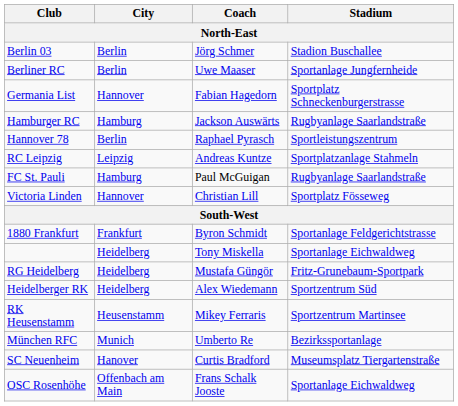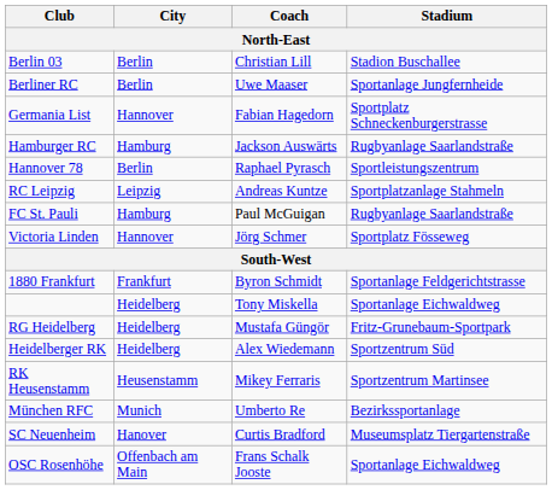 <table class="wikitable">
 <tr>
 <th>Club</th>
 <th>City</th>
 <th>Coach</th>
 <th>Stadium</th>
 </tr>
 <tr>
 <th colspan="100%">North-East</th>
 </tr>
 <tr>
 <td><a href='#'>Berlin 03</a></td>
 <td><a href='#'>Berlin</a></td>
-<td> <a href='#'>Jörg Schmer</a></td>
+<td> <a href='#'>Christian Lill</a></td>
 <td><a href='#'>Stadion Buschallee</a></td>
 </tr>
 <tr>
 <td><a href='#'>Berliner RC</a></td>
 <td><a href='#'>Berlin</a></td>
 <td> <a href='#'>Uwe Maaser</a></td>
 <td><a href='#'>Sportanlage Jungfernheide</a></td>
 </tr>
 <tr>
 <td><a href='#'>Germania List</a></td>
 <td><a href='#'>Hannover</a></td>
 <td> <a href='#'>Fabian Hagedorn</a></td>
 <td><a href='#'>Sportplatz Schneckenburgerstrasse</a></td>
 </tr>
 <tr>
 <td><a href='#'>Hamburger RC</a></td>
 <td><a href='#'>Hamburg</a></td>
 <td> <a href='#'>Jackson Auswärts</a></td>
 <td><a href='#'>Rugbyanlage Saarlandstraße</a></td>
 </tr>
 <tr>
 <td><a href='#'>Hannover 78</a></td>
 <td><a href='#'>Berlin</a></td>
 <td> <a href='#'>Raphael Pyrasch</a></td>
 <td><a href='#'>Sportleistungszentrum</a></td>
 </tr>
 <tr>
 <td><a href='#'>RC Leipzig</a></td>
 <td><a href='#'>Leipzig</a></td>
 <td> <a href='#'>Andreas Kuntze</a></td>
 <td><a href='#'>Sportplatzanlage Stahmeln</a></td>
 </tr>
 <tr>
 <td><a href='#'>FC St. Pauli</a></td>
 <td><a href='#'>Hamburg</a></td>
 <td> Paul McGuigan</td>
 <td><a href='#'>Rugbyanlage Saarlandstraße</a></td>
 </tr>
 <tr>
 <td><a href='#'>Victoria Linden</a></td>
 <td><a href='#'>Hannover</a></td>
-<td> <a href='#'>Christian Lill</a></td>
+<td> <a href='#'>Jörg Schmer</a></td>
 <td><a href='#'>Sportplatz Fösseweg</a></td>
 </tr>
 <tr>
 <th colspan="100%">South-West</th>
 </tr>
 <tr>
 <td><a href='#'>1880 Frankfurt</a></td>
 <td><a href='#'>Frankfurt</a></td>
 <td> <a href='#'>Byron Schmidt</a></td>
 <td><a href='#'>Sportanlage Feldgerichtstrasse</a></td>
 </tr>
 <tr>
 <td></td>
 <td><a href='#'>Heidelberg</a></td>
 <td> <a href='#'>Tony Miskella</a></td>
 <td><a href='#'>Sportanlage Eichwaldweg</a></td>
 </tr>
 <tr>
 <td><a href='#'>RG Heidelberg</a></td>
 <td><a href='#'>Heidelberg</a></td>
 <td> <a href='#'>Mustafa Güngör</a></td>
 <td><a href='#'>Fritz-Grunebaum-Sportpark</a></td>
 </tr>
 <tr>
 <td><a href='#'>Heidelberger RK</a></td>
 <td><a href='#'>Heidelberg</a></td>
 <td> <a href='#'>Alex Wiedemann</a></td>
 <td><a href='#'>Sportzentrum Süd</a></td>
 </tr>
 <tr>
 <td><a href='#'>RK Heusenstamm</a></td>
 <td><a href='#'>Heusenstamm</a></td>
 <td> <a href='#'>Mikey Ferraris</a></td>
 <td><a href='#'>Sportzentrum Martinsee</a></td>
 </tr>
 <tr>
 <td><a href='#'>München RFC</a></td>
 <td><a href='#'>Munich</a></td>
 <td> <a href='#'>Umberto Re</a></td>
 <td><a href='#'>Bezirkssportanlage</a></td>
 </tr>
 <tr>
 <td><a href='#'>SC Neuenheim</a></td>
 <td><a href='#'>Hanover</a></td>
 <td> <a href='#'>Curtis Bradford</a></td>
 <td><a href='#'>Museumsplatz Tiergartenstraße</a></td>
 </tr>
 <tr>
 <td><a href='#'>OSC Rosenhöhe</a></td>
 <td><a href='#'>Offenbach am Main</a></td>
 <td> <a href='#'>Frans Schalk Jooste</a></td>
 <td><a href='#'>Sportanlage Eichwaldweg</a></td>
 </tr>
 </table>
